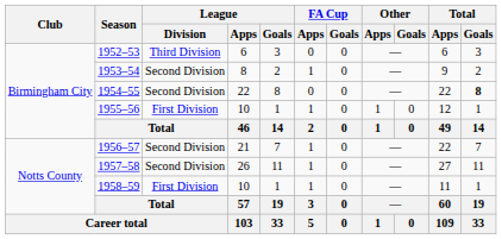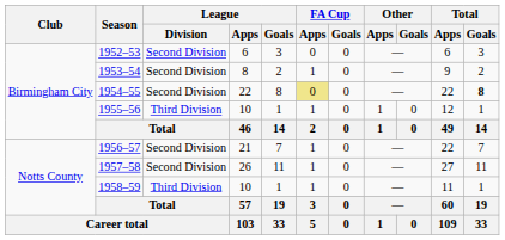 <table class=wikitable style="text-align:center">
 <tr>
 <th rowspan="2">Club</th>
 <th rowspan="2">Season</th>
 <th colspan="3">League</th>
 <th colspan="2"><a href='#'>FA Cup</a></th>
 <th colspan="2">Other</th>
 <th colspan="2">Total</th>
 </tr>
 <tr>
 <th>Division</th>
 <th>Apps</th>
 <th>Goals</th>
 <th>Apps</th>
 <th>Goals</th>
 <th>Apps</th>
 <th>Goals</th>
 <th>Apps</th>
 <th>Goals</th>
 </tr>
 <tr>
 <td rowspan="5"><a href='#'>Birmingham City</a></td>
 <td><a href='#'>1952–53</a></td>
-<td><a href='#'>Third Division</a></td>
+<td><a href='#'>Second Division</a></td>
 <td>6</td>
 <td>3</td>
 <td>0</td>
 <td>0</td>
 <td colspan="2">—</td>
 <td>6</td>
 <td>3</td>
 </tr>
 <tr>
 <td><a href='#'>1953–54</a></td>
 <td>Second Division</td>
 <td>8</td>
 <td>2</td>
 <td>1</td>
 <td>0</td>
 <td colspan="2">—</td>
 <td>9</td>
 <td>2</td>
 </tr>
 <tr>
 <td><a href='#'>1954–55</a></td>
 <td>Second Division</td>
 <td>22</td>
 <td>8</td>
-<td>0</td>
+<td style="background: khaki;">0</td>
 <td>0</td>
 <td colspan="2">—</td>
 <td>22</td>
 <td><strong>8</strong></td>
 </tr>
 <tr>
 <td><a href='#'>1955–56</a></td>
-<td><a href='#'>First Division</a></td>
+<td><a href='#'>Third Division</a></td>
 <td>10</td>
 <td>1</td>
 <td>1</td>
 <td>0</td>
 <td>1</td>
 <td>0</td>
 <td>12</td>
 <td>1</td>
 </tr>
 <tr>
 <th colspan="2">Total</th>
 <th>46</th>
 <th>14</th>
 <th>2</th>
 <th>0</th>
 <th>1</th>
 <th>0</th>
 <th>49</th>
 <th>14</th>
 </tr>
 <tr>
 <td rowspan="4"><a href='#'>Notts County</a></td>
 <td><a href='#'>1956–57</a></td>
 <td>Second Division</td>
 <td>21</td>
 <td>7</td>
 <td>1</td>
 <td>0</td>
 <td colspan="2">—</td>
 <td>22</td>
 <td>7</td>
 </tr>
 <tr>
 <td><a href='#'>1957–58</a></td>
 <td>Second Division</td>
 <td>26</td>
 <td>11</td>
 <td>1</td>
 <td>0</td>
 <td colspan="2">—</td>
 <td>27</td>
 <td>11</td>
 </tr>
 <tr>
 <td><a href='#'>1958–59</a></td>
-<td><a href='#'>First Division</a></td>
+<td><a href='#'>Third Division</a></td>
 <td>10</td>
 <td>1</td>
 <td>1</td>
 <td>0</td>
 <td colspan="2">—</td>
 <td>11</td>
 <td>1</td>
 </tr>
 <tr>
 <th colspan="2">Total</th>
 <th>57</th>
 <th>19</th>
 <th>3</th>
 <th>0</th>
 <th colspan="2">—</th>
 <th>60</th>
 <th>19</th>
 </tr>
 <tr>
 <th colspan="3">Career total</th>
 <th>103</th>
 <th>33</th>
 <th>5</th>
 <th>0</th>
 <th>1</th>
 <th>0</th>
 <th>109</th>
 <th>33</th>
 </tr>
 </table>
